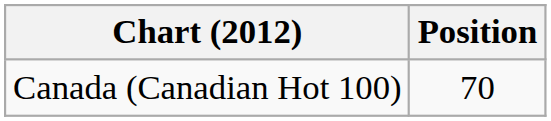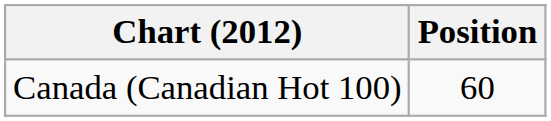 <table class="wikitable">
 <tr>
 <th>Chart (2012)</th>
 <th>Position</th>
 </tr>
 <tr>
 <td>Canada (Canadian Hot 100)</td>
-<td style="text-align:center">70</td>
+<td style="text-align:center">60</td>
 </tr>
 </table>
